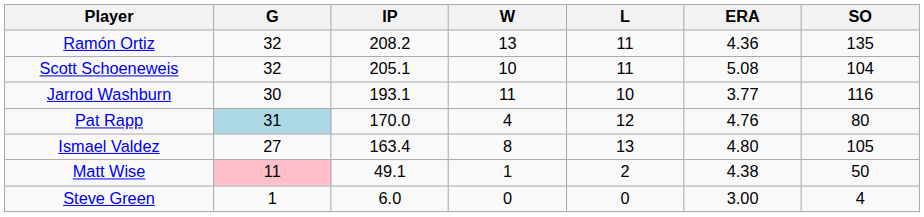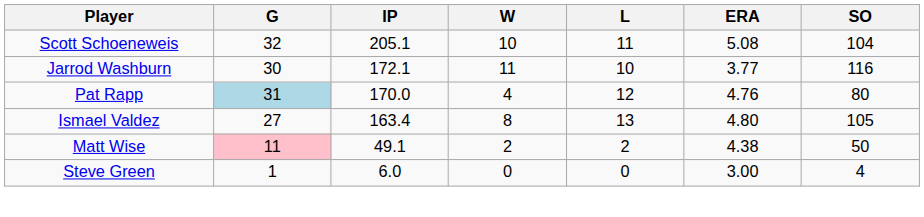 <table class="wikitable sortable">
 <tr>
 <th bgcolor="#DDDDFF" width="16%">Player</th>
 <th bgcolor="#DDDDFF" width="9%">G</th>
 <th bgcolor="#DDDDFF" width="9%">IP</th>
 <th bgcolor="#DDDDFF" width="9%">W</th>
 <th bgcolor="#DDDDFF" width="9%">L</th>
 <th bgcolor="#DDDDFF" width="9%">ERA</th>
 <th bgcolor="#DDDDFF" width="9%">SO</th>
-</tr>
-<tr align=center>
-<td><a href='#'>Ramón Ortiz</a></td>
-<td>32</td>
-<td>208.2</td>
-<td>13</td>
-<td>11</td>
-<td>4.36</td>
-<td>135</td>
 </tr>
 <tr align=center>
 <td><a href='#'>Scott Schoeneweis</a></td>
 <td>32</td>
 <td>205.1</td>
 <td>10</td>
 <td>11</td>
 <td>5.08</td>
 <td>104</td>
 </tr>
 <tr align=center>
 <td><a href='#'>Jarrod Washburn</a></td>
 <td>30</td>
-<td>193.1</td>
+<td>172.1</td>
 <td>11</td>
 <td>10</td>
 <td>3.77</td>
 <td>116</td>
 </tr>
 <tr align=center>
 <td><a href='#'>Pat Rapp</a></td>
 <td style="background: lightblue;">31</td>
 <td>170.0</td>
 <td>4</td>
 <td>12</td>
 <td>4.76</td>
 <td>80</td>
 </tr>
 <tr align=center>
 <td><a href='#'>Ismael Valdez</a></td>
 <td>27</td>
 <td>163.4</td>
 <td>8</td>
 <td>13</td>
 <td>4.80</td>
 <td>105</td>
 </tr>
 <tr align=center>
 <td><a href='#'>Matt Wise</a></td>
 <td style="background: pink;">11</td>
 <td>49.1</td>
-<td>1</td>
+<td>2</td>
 <td>2</td>
 <td>4.38</td>
 <td>50</td>
 </tr>
 <tr align=center>
 <td><a href='#'>Steve Green</a></td>
 <td>1</td>
 <td>6.0</td>
 <td>0</td>
 <td>0</td>
 <td>3.00</td>
 <td>4</td>
 </tr>
 </table>
